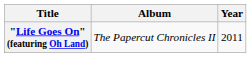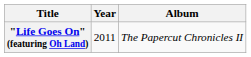 <table class="wikitable plainrowheaders" style="text-align:center;">
 <tr>
 <th>Title</th>
+<th>Year</th>
 <th>Album</th>
-<th>Year</th>
 </tr>
 <tr>
 <th scope="row">"<a href='#'>Life Goes On</a>"<br><small>(featuring <a href='#'>Oh Land</a>)</small></th>
+<td>2011</td>
 <td style="text-align:left;"><em>The Papercut Chronicles II</em></td>
-<td>2011</td>
 </tr>
 </table>
